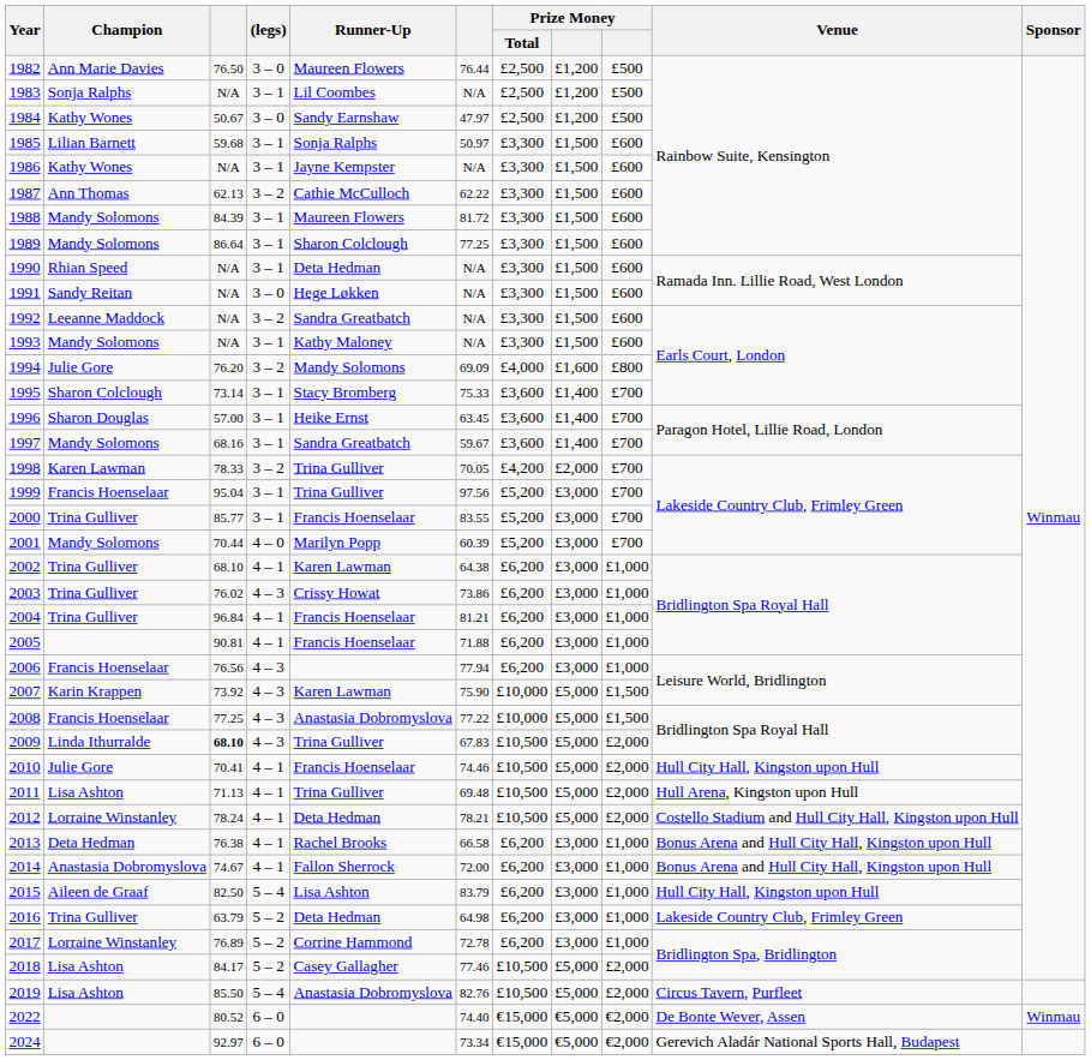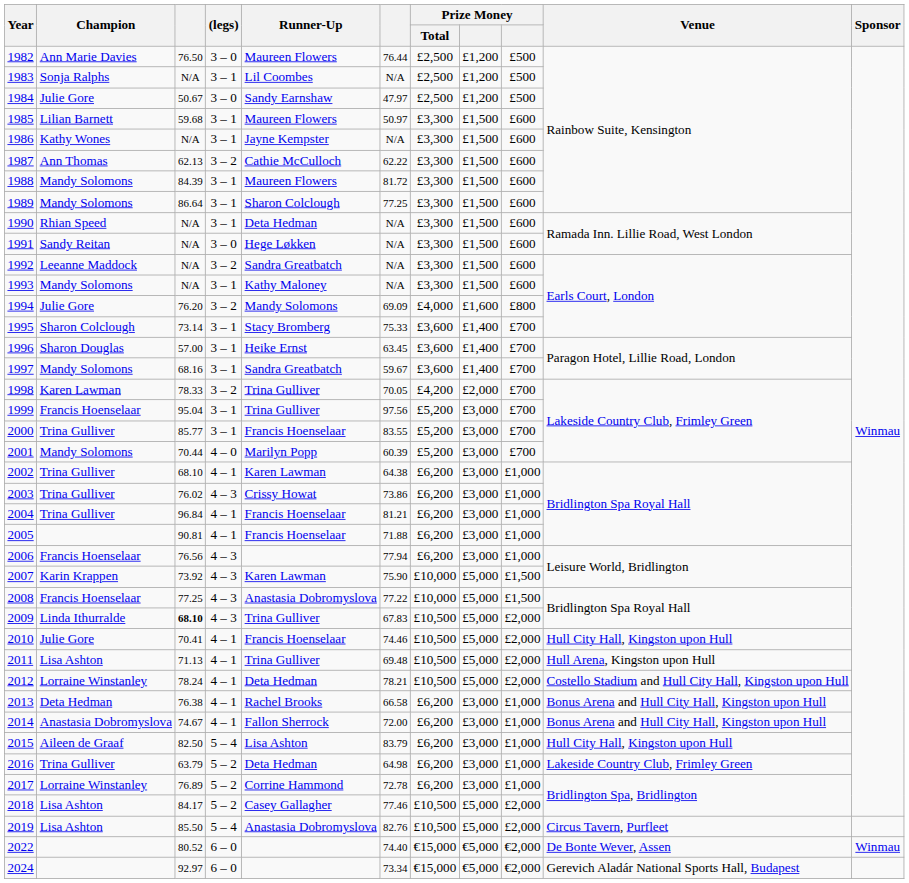 <table class="wikitable sortable">
 <tr>
 <th rowspan=2>Year</th>
 <th rowspan=2>Champion</th>
 <th rowspan=2></th>
 <th rowspan=2> (legs)</th>
 <th rowspan=2>Runner-Up</th>
 <th rowspan=2></th>
 <th colspan=3>Prize Money</th>
 <th rowspan=2>Venue</th>
 <th rowspan=2>Sponsor</th>
 </tr>
 <tr>
 <th>Total</th>
 <th></th>
 <th></th>
 </tr>
 <tr>
 <td><a href='#'>1982</a></td>
 <td> <a href='#'>Ann Marie Davies</a></td>
 <td align="center"><small><span>76.50</span></small></td>
 <td align=center>3 – 0</td>
 <td> <a href='#'>Maureen Flowers</a></td>
 <td align="center"><small><span>76.44</span></small></td>
 <td align=center>£2,500</td>
 <td align=center>£1,200</td>
 <td align=center>£500</td>
 <td rowspan=8>Rainbow Suite, Kensington</td>
 <td rowspan=37 align=center><a href='#'>Winmau</a></td>
 </tr>
 <tr>
 <td><a href='#'>1983</a></td>
 <td> <a href='#'>Sonja Ralphs</a></td>
 <td align="center"><small><span>N/A</span></small></td>
 <td align=center>3 – 1</td>
 <td> <a href='#'>Lil Coombes</a></td>
 <td align="center"><small><span>N/A</span></small></td>
 <td align=center>£2,500</td>
 <td align=center>£1,200</td>
 <td align=center>£500</td>
 </tr>
 <tr>
 <td><a href='#'>1984</a></td>
-<td> <a href='#'>Kathy Wones</a></td>
+<td> <a href='#'>Julie Gore</a></td>
 <td align="center"><small><span>50.67</span></small></td>
 <td align=center>3 – 0</td>
 <td> <a href='#'>Sandy Earnshaw</a></td>
 <td align="center"><small><span>47.97</span></small></td>
 <td align=center>£2,500</td>
 <td align=center>£1,200</td>
 <td align=center>£500</td>
 </tr>
 <tr>
 <td><a href='#'>1985</a></td>
 <td> <a href='#'>Lilian Barnett</a></td>
 <td align="center"><small><span>59.68</span></small></td>
 <td align=center>3 – 1</td>
-<td> <a href='#'>Sonja Ralphs</a></td>
+<td> <a href='#'>Maureen Flowers</a></td>
 <td align="center"><small><span>50.97</span></small></td>
 <td align=center>£3,300</td>
 <td align=center>£1,500</td>
 <td align=center>£600</td>
 </tr>
 <tr>
 <td><a href='#'>1986</a></td>
 <td> <a href='#'>Kathy Wones</a></td>
 <td align="center"><small><span>N/A</span></small></td>
 <td align=center>3 – 1</td>
 <td> <a href='#'>Jayne Kempster</a></td>
 <td align="center"><small><span>N/A</span></small></td>
 <td align=center>£3,300</td>
 <td align=center>£1,500</td>
 <td align=center>£600</td>
 </tr>
 <tr>
 <td><a href='#'>1987</a></td>
 <td> <a href='#'>Ann Thomas</a></td>
 <td align="center"><small><span>62.13</span></small></td>
 <td align=center>3 – 2</td>
 <td> <a href='#'>Cathie McCulloch</a></td>
 <td align="center"><small><span>62.22</span></small></td>
 <td align=center>£3,300</td>
 <td align=center>£1,500</td>
 <td align=center>£600</td>
 </tr>
 <tr>
 <td><a href='#'>1988</a></td>
 <td> <a href='#'>Mandy Solomons</a></td>
 <td align="center"><small><span>84.39</span></small></td>
 <td align=center>3 – 1</td>
 <td> <a href='#'>Maureen Flowers</a></td>
 <td align="center"><small><span>81.72</span></small></td>
 <td align=center>£3,300</td>
 <td align=center>£1,500</td>
 <td align=center>£600</td>
 </tr>
 <tr>
 <td><a href='#'>1989</a></td>
 <td> <a href='#'>Mandy Solomons</a></td>
 <td align="center"><small><span>86.64</span></small></td>
 <td align=center>3 – 1</td>
 <td> <a href='#'>Sharon Colclough</a></td>
 <td align="center"><small><span>77.25</span></small></td>
 <td align=center>£3,300</td>
 <td align=center>£1,500</td>
 <td align=center>£600</td>
 </tr>
 <tr>
 <td><a href='#'>1990</a></td>
 <td> <a href='#'>Rhian Speed</a></td>
 <td align="center"><small><span>N/A</span></small></td>
 <td align=center>3 – 1</td>
 <td> <a href='#'>Deta Hedman</a></td>
 <td align="center"><small><span>N/A</span></small></td>
 <td align=center>£3,300</td>
 <td align=center>£1,500</td>
 <td align=center>£600</td>
 <td rowspan=2>Ramada Inn. Lillie Road, West London</td>
 </tr>
 <tr>
 <td><a href='#'>1991</a></td>
 <td> <a href='#'>Sandy Reitan</a></td>
 <td align="center"><small><span>N/A</span></small></td>
 <td align=center>3 – 0</td>
 <td> <a href='#'>Hege Løkken</a></td>
 <td align="center"><small><span>N/A</span></small></td>
 <td align=center>£3,300</td>
 <td align=center>£1,500</td>
 <td align=center>£600</td>
 </tr>
 <tr>
 <td><a href='#'>1992</a></td>
 <td> <a href='#'>Leeanne Maddock</a></td>
 <td align="center"><small><span>N/A</span></small></td>
 <td align=center>3 – 2</td>
 <td> <a href='#'>Sandra Greatbatch</a></td>
 <td align="center"><small><span>N/A</span></small></td>
 <td align=center>£3,300</td>
 <td align=center>£1,500</td>
 <td align=center>£600</td>
 <td rowspan=4><a href='#'>Earls Court</a>, <a href='#'>London</a></td>
 </tr>
 <tr>
 <td><a href='#'>1993</a></td>
 <td> <a href='#'>Mandy Solomons</a></td>
 <td align="center"><small><span>N/A</span></small></td>
 <td align=center>3 – 1</td>
 <td> <a href='#'>Kathy Maloney</a></td>
 <td align="center"><small><span>N/A</span></small></td>
 <td align=center>£3,300</td>
 <td align=center>£1,500</td>
 <td align=center>£600</td>
 </tr>
 <tr>
 <td><a href='#'>1994</a></td>
 <td> <a href='#'>Julie Gore</a></td>
 <td align="center"><small><span>76.20</span></small></td>
 <td align=center>3 – 2</td>
 <td> <a href='#'>Mandy Solomons</a></td>
 <td align="center"><small><span>69.09</span></small></td>
 <td align=center>£4,000</td>
 <td align=center>£1,600</td>
 <td align=center>£800</td>
 </tr>
 <tr>
 <td><a href='#'>1995</a></td>
 <td> <a href='#'>Sharon Colclough</a></td>
 <td align="center"><small><span>73.14</span></small></td>
 <td align=center>3 – 1</td>
 <td> <a href='#'>Stacy Bromberg</a></td>
 <td align="center"><small><span>75.33</span></small></td>
 <td align=center>£3,600</td>
 <td align=center>£1,400</td>
 <td align=center>£700</td>
 </tr>
 <tr>
 <td><a href='#'>1996</a></td>
 <td> <a href='#'>Sharon Douglas</a></td>
 <td align="center"><small><span>57.00</span></small></td>
 <td align=center>3 – 1</td>
 <td> <a href='#'>Heike Ernst</a></td>
 <td align="center"><small><span>63.45</span></small></td>
 <td align=center>£3,600</td>
 <td align=center>£1,400</td>
 <td align=center>£700</td>
 <td rowspan=2>Paragon Hotel, Lillie Road, London</td>
 </tr>
 <tr>
 <td><a href='#'>1997</a></td>
 <td> <a href='#'>Mandy Solomons</a></td>
 <td align="center"><small><span>68.16</span></small></td>
 <td align=center>3 – 1</td>
 <td> <a href='#'>Sandra Greatbatch</a></td>
 <td align="center"><small><span>59.67</span></small></td>
 <td align=center>£3,600</td>
 <td align=center>£1,400</td>
 <td align=center>£700</td>
 </tr>
 <tr>
 <td><a href='#'>1998</a></td>
 <td> <a href='#'>Karen Lawman</a></td>
 <td align="center"><small><span>78.33</span></small></td>
 <td align=center>3 – 2</td>
 <td> <a href='#'>Trina Gulliver</a></td>
 <td align="center"><small><span>70.05</span></small></td>
 <td align=center>£4,200</td>
 <td align=center>£2,000</td>
 <td align=center>£700</td>
 <td rowspan=4><a href='#'>Lakeside Country Club</a>, <a href='#'>Frimley Green</a></td>
 </tr>
 <tr>
 <td><a href='#'>1999</a></td>
 <td> <a href='#'>Francis Hoenselaar</a></td>
 <td align="center"><small><span>95.04</span></small></td>
 <td align=center>3 – 1</td>
 <td> <a href='#'>Trina Gulliver</a></td>
 <td align="center"><small><span>97.56</span></small></td>
 <td align=center>£5,200</td>
 <td align=center>£3,000</td>
 <td align=center>£700</td>
 </tr>
 <tr>
 <td><a href='#'>2000</a></td>
 <td> <a href='#'>Trina Gulliver</a></td>
 <td align="center"><small><span>85.77</span></small></td>
 <td align=center>3 – 1</td>
 <td> <a href='#'>Francis Hoenselaar</a></td>
 <td align="center"><small><span>83.55</span></small></td>
 <td align=center>£5,200</td>
 <td align=center>£3,000</td>
 <td align=center>£700</td>
 </tr>
 <tr>
 <td><a href='#'>2001</a></td>
 <td> <a href='#'>Mandy Solomons</a></td>
 <td align="center"><small><span>70.44</span></small></td>
 <td align=center>4 – 0</td>
 <td> <a href='#'>Marilyn Popp</a></td>
 <td align="center"><small><span>60.39</span></small></td>
 <td align=center>£5,200</td>
 <td align=center>£3,000</td>
 <td align=center>£700</td>
 </tr>
 <tr>
 <td><a href='#'>2002</a></td>
 <td> <a href='#'>Trina Gulliver</a></td>
 <td align="center"><small><span>68.10</span></small></td>
 <td align=center>4 – 1</td>
 <td> <a href='#'>Karen Lawman</a></td>
 <td align="center"><small><span>64.38</span></small></td>
 <td align=center>£6,200</td>
 <td align=center>£3,000</td>
 <td align=center>£1,000</td>
 <td rowspan=4><a href='#'>Bridlington Spa Royal Hall</a></td>
 </tr>
 <tr>
 <td><a href='#'>2003</a></td>
 <td> <a href='#'>Trina Gulliver</a></td>
 <td align="center"><small><span>76.02</span></small></td>
 <td align=center>4 – 3</td>
 <td> <a href='#'>Crissy Howat</a></td>
 <td align="center"><small><span>73.86</span></small></td>
 <td align=center>£6,200</td>
 <td align=center>£3,000</td>
 <td align=center>£1,000</td>
 </tr>
 <tr>
 <td><a href='#'>2004</a></td>
 <td> <a href='#'>Trina Gulliver</a></td>
 <td align="center"><small><span>96.84</span></small></td>
 <td align=center>4 – 1</td>
 <td> <a href='#'>Francis Hoenselaar</a></td>
 <td align="center"><small><span>81.21</span></small></td>
 <td align=center>£6,200</td>
 <td align=center>£3,000</td>
 <td align=center>£1,000</td>
 </tr>
 <tr>
 <td><a href='#'>2005</a></td>
 <td></td>
 <td align="center"><small><span>90.81</span></small></td>
 <td align=center>4 – 1</td>
 <td> <a href='#'>Francis Hoenselaar</a></td>
 <td align="center"><small><span>71.88</span></small></td>
 <td align=center>£6,200</td>
 <td align=center>£3,000</td>
 <td align=center>£1,000</td>
 </tr>
 <tr>
 <td><a href='#'>2006</a></td>
 <td> <a href='#'>Francis Hoenselaar</a></td>
 <td align="center"><small><span>76.56</span></small></td>
 <td align=center>4 – 3</td>
 <td></td>
 <td align="center"><small><span>77.94</span></small></td>
 <td align=center>£6,200</td>
 <td align=center>£3,000</td>
 <td align=center>£1,000</td>
 <td rowspan=2>Leisure World, Bridlington</td>
 </tr>
 <tr>
 <td><a href='#'>2007</a></td>
 <td> <a href='#'>Karin Krappen</a></td>
 <td align="center"><small><span>73.92</span></small></td>
 <td align=center>4 – 3</td>
 <td> <a href='#'>Karen Lawman</a></td>
 <td align="center"><small><span>75.90</span></small></td>
 <td align=center>£10,000</td>
 <td align=center>£5,000</td>
 <td align=center>£1,500</td>
 </tr>
 <tr>
 <td><a href='#'>2008</a></td>
 <td> <a href='#'>Francis Hoenselaar</a></td>
 <td align="center"><small><span>77.25</span></small></td>
 <td align=center>4 – 3</td>
 <td> <a href='#'>Anastasia Dobromyslova</a></td>
 <td align="center"><small><span>77.22</span></small></td>
 <td align=center>£10,000</td>
 <td align=center>£5,000</td>
 <td align=center>£1,500</td>
 <td rowspan=2>Bridlington Spa Royal Hall</td>
 </tr>
 <tr>
 <td><a href='#'>2009</a></td>
 <td> <a href='#'>Linda Ithurralde</a></td>
 <td align="center"><strong><small><span>68.10</span></small></strong></td>
 <td align=center>4 – 3</td>
 <td> <a href='#'>Trina Gulliver</a></td>
 <td align="center"><small><span>67.83</span></small></td>
 <td align=center>£10,500</td>
 <td align=center>£5,000</td>
 <td align=center>£2,000</td>
 </tr>
 <tr>
 <td><a href='#'>2010</a></td>
 <td> <a href='#'>Julie Gore</a></td>
 <td align="center"><small><span>70.41</span></small></td>
 <td align=center>4 – 1</td>
 <td> <a href='#'>Francis Hoenselaar</a></td>
 <td align="center"><small><span>74.46</span></small></td>
 <td align=center>£10,500</td>
 <td align=center>£5,000</td>
 <td align=center>£2,000</td>
 <td><a href='#'>Hull City Hall</a>, <a href='#'>Kingston upon Hull</a></td>
 </tr>
 <tr>
 <td><a href='#'>2011</a></td>
 <td> <a href='#'>Lisa Ashton</a></td>
 <td align="center"><small><span>71.13</span></small></td>
 <td align=center>4 – 1</td>
 <td> <a href='#'>Trina Gulliver</a></td>
 <td align="center"><small><span>69.48</span></small></td>
 <td align=center>£10,500</td>
 <td align=center>£5,000</td>
 <td align=center>£2,000</td>
 <td><a href='#'>Hull Arena</a>, Kingston upon Hull</td>
 </tr>
 <tr>
 <td><a href='#'>2012</a></td>
 <td> <a href='#'>Lorraine Winstanley</a></td>
 <td align="center"><small><span>78.24</span></small></td>
 <td align=center>4 – 1</td>
 <td> <a href='#'>Deta Hedman</a></td>
 <td align="center"><small><span>78.21</span></small></td>
 <td align=center>£10,500</td>
 <td align=center>£5,000</td>
 <td align=center>£2,000</td>
 <td><a href='#'>Costello Stadium</a> and <a href='#'>Hull City Hall</a>, <a href='#'>Kingston upon Hull</a></td>
 </tr>
 <tr>
 <td><a href='#'>2013</a></td>
 <td> <a href='#'>Deta Hedman</a></td>
 <td align="center"><small><span>76.38</span></small></td>
 <td align=center>4 – 1</td>
 <td> <a href='#'>Rachel Brooks</a></td>
 <td align="center"><small><span>66.58</span></small></td>
 <td align=center>£6,200</td>
 <td align=center>£3,000</td>
 <td align=center>£1,000</td>
 <td><a href='#'>Bonus Arena</a> and <a href='#'>Hull City Hall</a>, <a href='#'>Kingston upon Hull</a></td>
 </tr>
 <tr>
 <td><a href='#'>2014</a></td>
 <td> <a href='#'>Anastasia Dobromyslova</a></td>
 <td align="center"><small><span>74.67</span></small></td>
 <td align=center>4 – 1</td>
 <td> <a href='#'>Fallon Sherrock</a></td>
 <td align="center"><small><span>72.00</span></small></td>
 <td align=center>£6,200</td>
 <td align=center>£3,000</td>
 <td align=center>£1,000</td>
 <td><a href='#'>Bonus Arena</a> and <a href='#'>Hull City Hall</a>, <a href='#'>Kingston upon Hull</a></td>
 </tr>
 <tr>
 <td><a href='#'>2015</a></td>
 <td> <a href='#'>Aileen de Graaf</a></td>
 <td align="center"><small><span>82.50</span></small></td>
 <td align=center>5 – 4</td>
 <td> <a href='#'>Lisa Ashton</a></td>
 <td align="center"><small><span>83.79</span></small></td>
 <td align=center>£6,200</td>
 <td align=center>£3,000</td>
 <td align=center>£1,000</td>
 <td><a href='#'>Hull City Hall</a>, <a href='#'>Kingston upon Hull</a></td>
 </tr>
 <tr>
 <td><a href='#'>2016</a></td>
 <td> <a href='#'>Trina Gulliver</a></td>
 <td align="center"><small><span>63.79</span></small></td>
 <td align=center>5 – 2</td>
 <td> <a href='#'>Deta Hedman</a></td>
 <td align="center"><small><span>64.98</span></small></td>
 <td align=center>£6,200</td>
 <td align=center>£3,000</td>
 <td align=center>£1,000</td>
 <td><a href='#'>Lakeside Country Club</a>, <a href='#'>Frimley Green</a></td>
 </tr>
 <tr>
 <td><a href='#'>2017</a></td>
 <td> <a href='#'>Lorraine Winstanley</a></td>
 <td align="center"><small><span>76.89</span></small></td>
 <td align=center>5 – 2</td>
 <td> <a href='#'>Corrine Hammond</a></td>
 <td align="center"><small><span>72.78</span></small></td>
 <td align=center>£6,200</td>
 <td align=center>£3,000</td>
 <td align=center>£1,000</td>
 <td rowspan=2><a href='#'>Bridlington Spa</a>, <a href='#'>Bridlington</a></td>
 </tr>
 <tr>
 <td><a href='#'>2018</a></td>
 <td> <a href='#'>Lisa Ashton</a></td>
 <td align="center"><small><span>84.17</span></small></td>
 <td align=center>5 – 2</td>
 <td> <a href='#'>Casey Gallagher</a></td>
 <td align="center"><small><span>77.46</span></small></td>
 <td align=center>£10,500</td>
 <td align=center>£5,000</td>
 <td align=center>£2,000</td>
 </tr>
 <tr>
 <td><a href='#'>2019</a></td>
 <td> <a href='#'>Lisa Ashton</a></td>
 <td align="center"><small><span>85.50</span></small></td>
 <td align=center>5 – 4</td>
 <td> <a href='#'>Anastasia Dobromyslova</a></td>
 <td align="center"><small><span>82.76</span></small></td>
 <td align=center>£10,500</td>
 <td align=center>£5,000</td>
 <td align=center>£2,000</td>
 <td><a href='#'>Circus Tavern</a>, <a href='#'>Purfleet</a></td>
 <td></td>
 </tr>
 <tr>
 <td><a href='#'>2022</a></td>
 <td></td>
 <td align="center"><small><span>80.52</span></small></td>
 <td align=center>6 – 0</td>
 <td></td>
 <td align="center"><small><span>74.40</span></small></td>
 <td align=center>€15,000</td>
 <td align=center>€5,000</td>
 <td align=center>€2,000</td>
 <td> <a href='#'>De Bonte Wever</a>, <a href='#'>Assen</a></td>
 <td align=center><a href='#'>Winmau</a></td>
 </tr>
 <tr>
 <td><a href='#'>2024</a></td>
 <td></td>
 <td align="center"><small><span>92.97</span></small></td>
 <td align=center>6 – 0</td>
 <td></td>
 <td align="center"><small><span>73.34</span></small></td>
 <td align=center>€15,000</td>
 <td align=center>€5,000</td>
 <td align=center>€2,000</td>
 <td> Gerevich Aladár National Sports Hall, <a href='#'>Budapest</a></td>
 <td align=center></td>
 </tr>
 </table>
